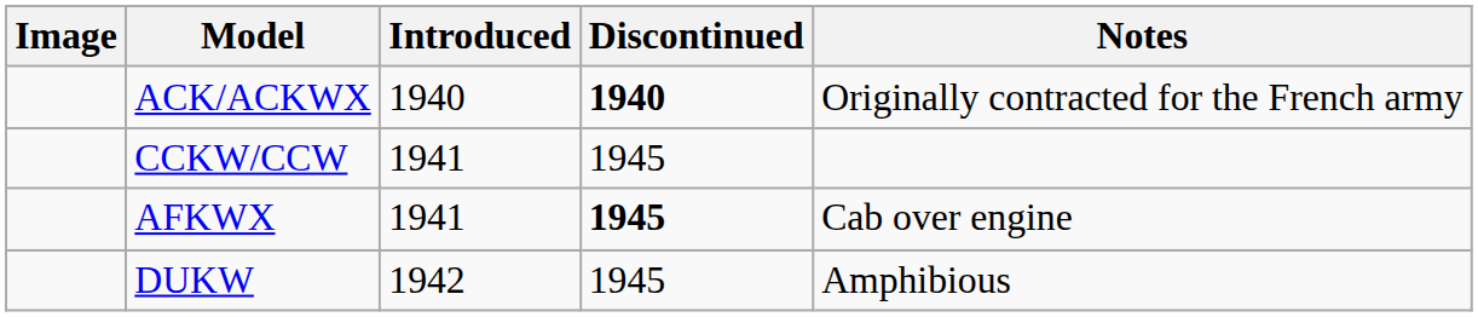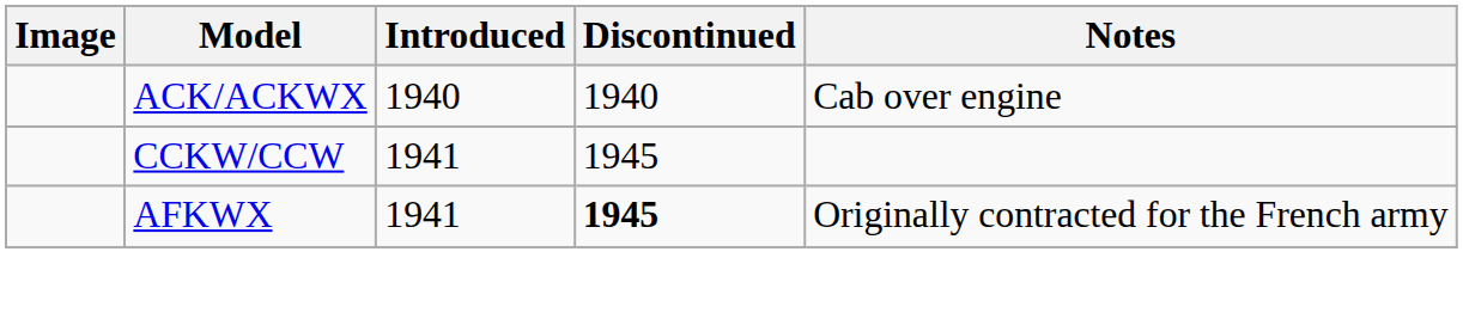 <table class="wikitable sortable">
 <tr>
 <th>Image</th>
 <th>Model</th>
 <th>Introduced</th>
 <th>Discontinued</th>
 <th class="unsortable">Notes</th>
 </tr>
 <tr>
 <td></td>
 <td><a href='#'>ACK/ACKWX</a></td>
 <td>1940</td>
-<td><strong>1940</strong></td>
-<td>Originally contracted for the French army</td>
+<td>1940</td>
+<td>Cab over engine</td>
 </tr>
 <tr>
 <td></td>
 <td><a href='#'>CCKW/CCW</a></td>
 <td>1941</td>
 <td>1945</td>
 <td></td>
 </tr>
 <tr>
 <td></td>
 <td><a href='#'>AFKWX</a></td>
 <td>1941</td>
 <td><strong>1945</strong></td>
-<td>Cab over engine</td>
-</tr>
-<tr>
-<td></td>
-<td><a href='#'>DUKW</a></td>
-<td>1942</td>
-<td>1945</td>
-<td>Amphibious</td>
+<td>Originally contracted for the French army</td>
 </tr>
 </table>
